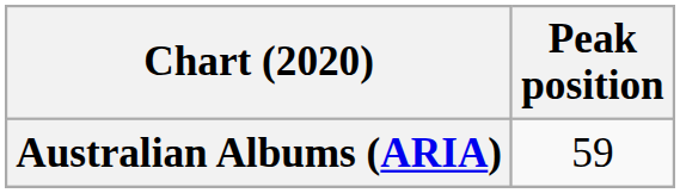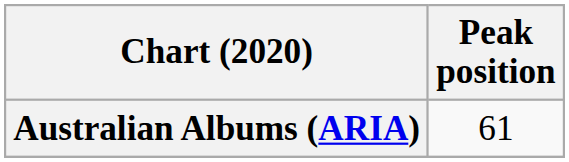 <table class="wikitable sortable plainrowheaders" style="text-align:center">
 <tr>
 <th scope="col">Chart (2020)</th>
 <th scope="col">Peak<br>position</th>
 </tr>
 <tr>
 <th scope="row">Australian Albums (<a href='#'>ARIA</a>)</th>
-<td>59</td>
+<td>61</td>
 </tr>
 <tr>
 </tr>
 <tr>
 </tr>
 </table>
